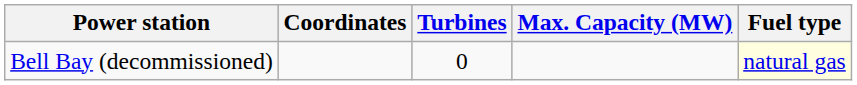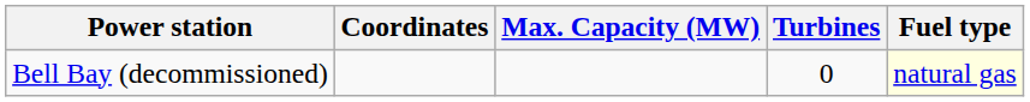 <table class="wikitable sortable" style="text-align: center">
 <tr>
 <th>Power station</th>
 <th>Coordinates</th>
+<th><a href='#'>Max. Capacity (MW)</a></th>
 <th><a href='#'>Turbines</a></th>
-<th><a href='#'>Max. Capacity (MW)</a></th>
 <th>Fuel type</th>
 </tr>
 <tr>
 <td align="left"><a href='#'>Bell Bay</a> (decommissioned)</td>
 <td></td>
+<td></td>
 <td>0</td>
-<td></td>
 <td style="background: lightyellow;"><a href='#'>natural gas</a></td>
 </tr>
 </table>
